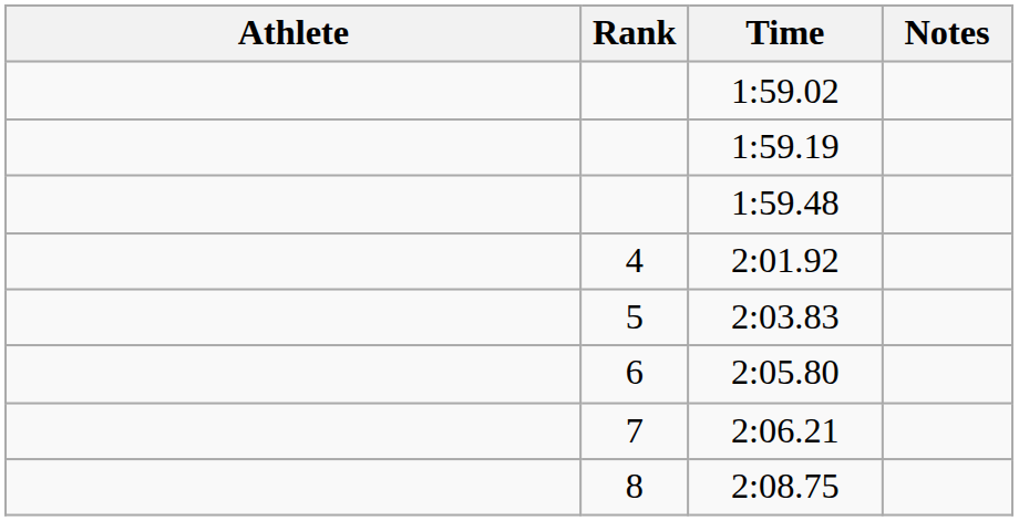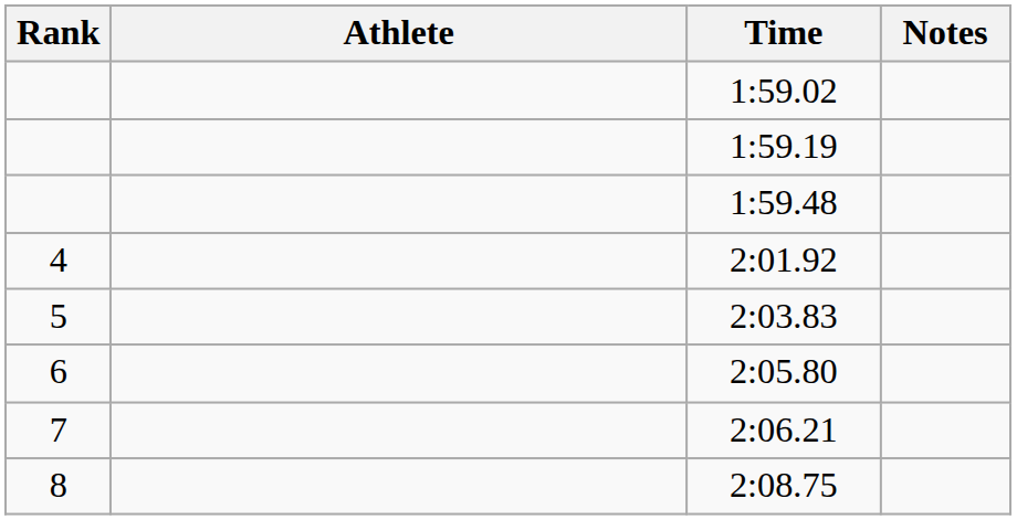 <table class="wikitable" style="text-align:center">
 <tr>
+<th width=40>Rank</th>
 <th width=250>Athlete</th>
-<th width=40>Rank</th>
 <th width=80>Time</th>
 <th width=50>Notes</th>
 </tr>
 <tr>
+<td></td>
 <td align=left></td>
-<td></td>
 <td>1:59.02</td>
 <td></td>
 </tr>
 <tr>
+<td></td>
 <td align=left></td>
-<td></td>
 <td>1:59.19</td>
 <td></td>
 </tr>
 <tr>
+<td></td>
 <td align=left></td>
-<td></td>
 <td>1:59.48</td>
 <td></td>
 </tr>
 <tr>
+<td>4</td>
 <td align=left></td>
-<td>4</td>
 <td>2:01.92</td>
 <td></td>
 </tr>
 <tr>
+<td>5</td>
 <td align=left></td>
-<td>5</td>
 <td>2:03.83</td>
 <td></td>
 </tr>
 <tr>
+<td>6</td>
 <td align=left></td>
-<td>6</td>
 <td>2:05.80</td>
 <td></td>
 </tr>
 <tr>
+<td>7</td>
 <td align=left></td>
-<td>7</td>
 <td>2:06.21</td>
 <td></td>
 </tr>
 <tr>
+<td>8</td>
 <td align=left></td>
-<td>8</td>
 <td>2:08.75</td>
 <td></td>
 </tr>
 </table>
